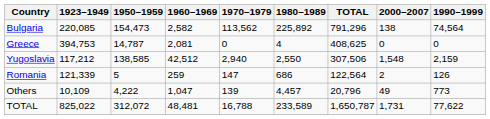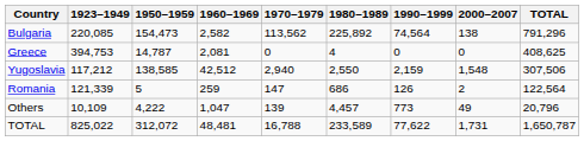 <table class="wikitable sortable">
 <tr>
 <th>Country</th>
 <th>1923–1949</th>
 <th>1950–1959</th>
 <th>1960–1969</th>
 <th>1970–1979</th>
 <th>1980–1989</th>
+<th>1990–1999</th>
+<th>2000–2007</th>
 <th class="unsortable">TOTAL</th>
-<th>2000–2007</th>
-<th>1990–1999</th>
 </tr>
 <tr>
 <td><a href='#'>Bulgaria</a></td>
 <td>220,085</td>
 <td>154,473</td>
 <td>2,582</td>
 <td>113,562</td>
 <td>225,892</td>
+<td>74,564</td>
+<td>138</td>
 <td>791,296</td>
-<td>138</td>
-<td>74,564</td>
 </tr>
 <tr>
 <td><a href='#'>Greece</a></td>
 <td>394,753</td>
 <td>14,787</td>
 <td>2,081</td>
 <td>0</td>
 <td>4</td>
-<td>408,625</td>
 <td>0</td>
 <td>0</td>
+<td>408,625</td>
 </tr>
 <tr>
 <td><a href='#'>Yugoslavia</a></td>
 <td>117,212</td>
 <td>138,585</td>
 <td>42,512</td>
 <td>2,940</td>
 <td>2,550</td>
+<td>2,159</td>
+<td>1,548</td>
 <td>307,506</td>
-<td>1,548</td>
-<td>2,159</td>
 </tr>
 <tr>
 <td><a href='#'>Romania</a></td>
 <td>121,339</td>
 <td>5</td>
 <td>259</td>
 <td>147</td>
 <td>686</td>
+<td>126</td>
+<td>2</td>
 <td>122,564</td>
-<td>2</td>
-<td>126</td>
 </tr>
 <tr>
 <td>Others</td>
 <td>10,109</td>
 <td>4,222</td>
 <td>1,047</td>
 <td>139</td>
 <td>4,457</td>
+<td>773</td>
+<td>49</td>
 <td>20,796</td>
-<td>49</td>
-<td>773</td>
 </tr>
 <tr class="sortbottom">
 <td>TOTAL</td>
 <td>825,022</td>
 <td>312,072</td>
 <td>48,481</td>
 <td>16,788</td>
 <td>233,589</td>
+<td>77,622</td>
+<td>1,731</td>
 <td>1,650,787</td>
-<td>1,731</td>
-<td>77,622</td>
 </tr>
 </table>
